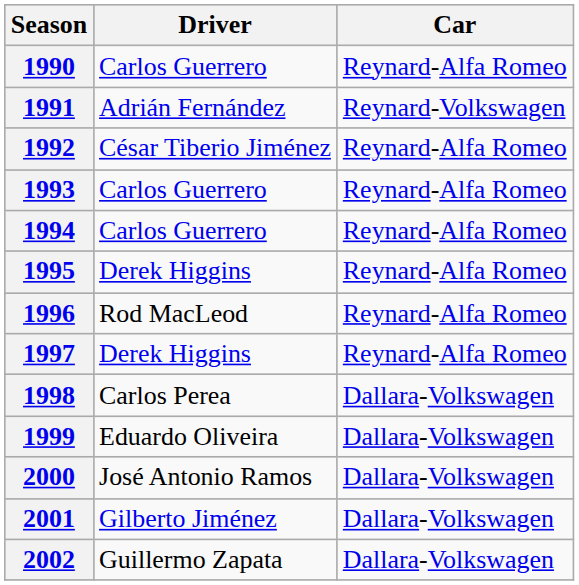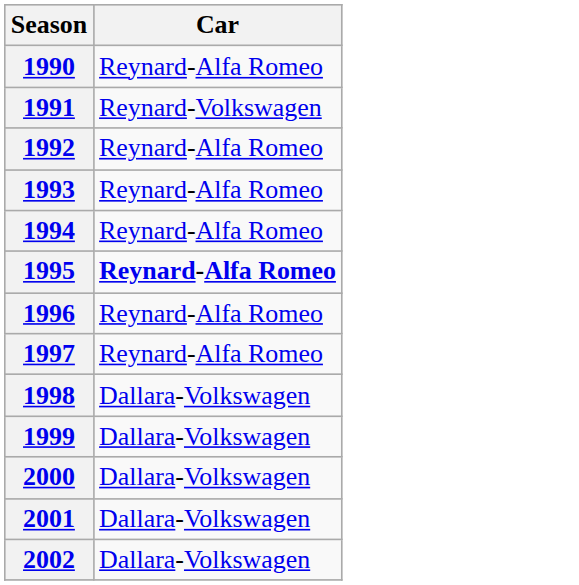 <table class="wikitable">
 <tr>
 <th>Season</th>
-<th>Driver</th>
 <th>Car</th>
 </tr>
 <tr>
 <th><a href='#'>1990</a></th>
-<td> <a href='#'>Carlos Guerrero</a></td>
 <td><a href='#'>Reynard</a>-<a href='#'>Alfa Romeo</a></td>
 </tr>
 <tr>
 <th><a href='#'>1991</a></th>
-<td> <a href='#'>Adrián Fernández</a></td>
 <td><a href='#'>Reynard</a>-<a href='#'>Volkswagen</a></td>
 </tr>
 <tr>
 <th><a href='#'>1992</a></th>
-<td> <a href='#'>César Tiberio Jiménez</a></td>
 <td><a href='#'>Reynard</a>-<a href='#'>Alfa Romeo</a></td>
 </tr>
 <tr>
 <th><a href='#'>1993</a></th>
-<td> <a href='#'>Carlos Guerrero</a></td>
 <td><a href='#'>Reynard</a>-<a href='#'>Alfa Romeo</a></td>
 </tr>
 <tr>
 <th><a href='#'>1994</a></th>
-<td> <a href='#'>Carlos Guerrero</a></td>
 <td><a href='#'>Reynard</a>-<a href='#'>Alfa Romeo</a></td>
 </tr>
 <tr>
 <th><a href='#'>1995</a></th>
-<td> <a href='#'>Derek Higgins</a></td>
-<td><a href='#'>Reynard</a>-<a href='#'>Alfa Romeo</a></td>
+<td><strong><a href='#'>Reynard</a>-<a href='#'>Alfa Romeo</a></strong></td>
 </tr>
 <tr>
 <th><a href='#'>1996</a></th>
-<td> Rod MacLeod</td>
 <td><a href='#'>Reynard</a>-<a href='#'>Alfa Romeo</a></td>
 </tr>
 <tr>
 <th><a href='#'>1997</a></th>
-<td> <a href='#'>Derek Higgins</a></td>
 <td><a href='#'>Reynard</a>-<a href='#'>Alfa Romeo</a></td>
 </tr>
 <tr>
 <th><a href='#'>1998</a></th>
-<td> Carlos Perea</td>
 <td><a href='#'>Dallara</a>-<a href='#'>Volkswagen</a></td>
 </tr>
 <tr>
 <th><a href='#'>1999</a></th>
-<td> Eduardo Oliveira</td>
 <td><a href='#'>Dallara</a>-<a href='#'>Volkswagen</a></td>
 </tr>
 <tr>
 <th><a href='#'>2000</a></th>
-<td> José Antonio Ramos</td>
 <td><a href='#'>Dallara</a>-<a href='#'>Volkswagen</a></td>
 </tr>
 <tr>
 <th><a href='#'>2001</a></th>
-<td> <a href='#'>Gilberto Jiménez</a></td>
 <td><a href='#'>Dallara</a>-<a href='#'>Volkswagen</a></td>
 </tr>
 <tr>
 <th><a href='#'>2002</a></th>
-<td> Guillermo Zapata</td>
 <td><a href='#'>Dallara</a>-<a href='#'>Volkswagen</a></td>
 </tr>
 </table>
